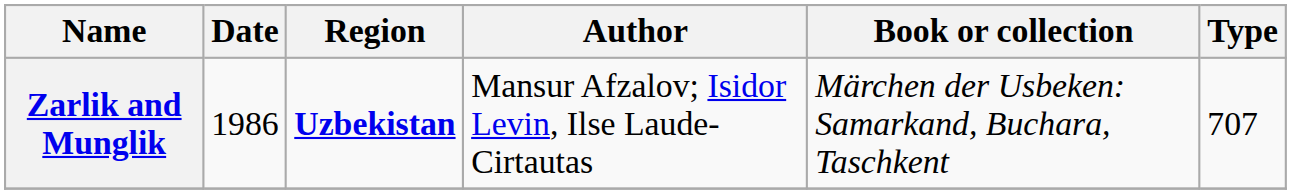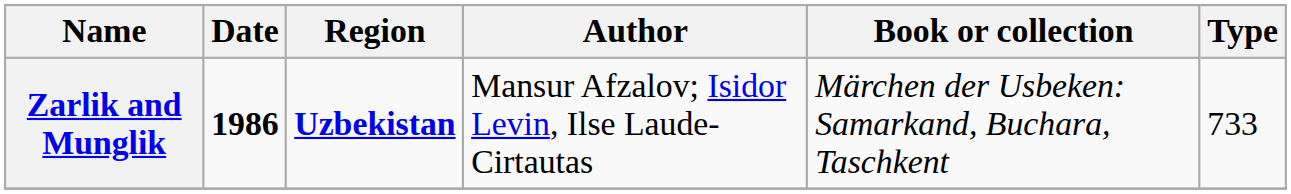 <table class="wikitable sortable">
 <tr>
 <th scope="col">Name</th>
 <th scope="col">Date</th>
 <th scope="col">Region</th>
 <th scope="col">Author</th>
 <th scope="col">Book or collection</th>
 <th scope="col">Type</th>
 </tr>
 <tr>
 <th><a href='#'>Zarlik and Munglik</a></th>
-<td>1986</td>
+<td><strong>1986</strong></td>
 <td><strong><a href='#'>Uzbekistan</a></strong></td>
 <td>Mansur Afzalov; <a href='#'>Isidor Levin</a>, Ilse Laude-Cirtautas</td>
 <td><em>Märchen der Usbeken: Samarkand, Buchara, Taschkent</em></td>
-<td>707</td>
+<td>733</td>
 </tr>
 <tr>
 </tr>
 </table>
